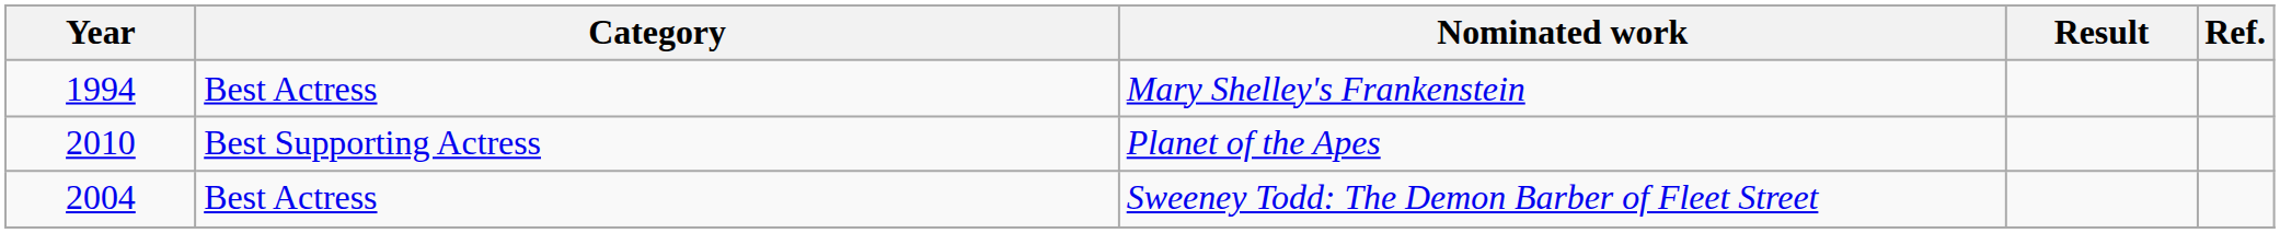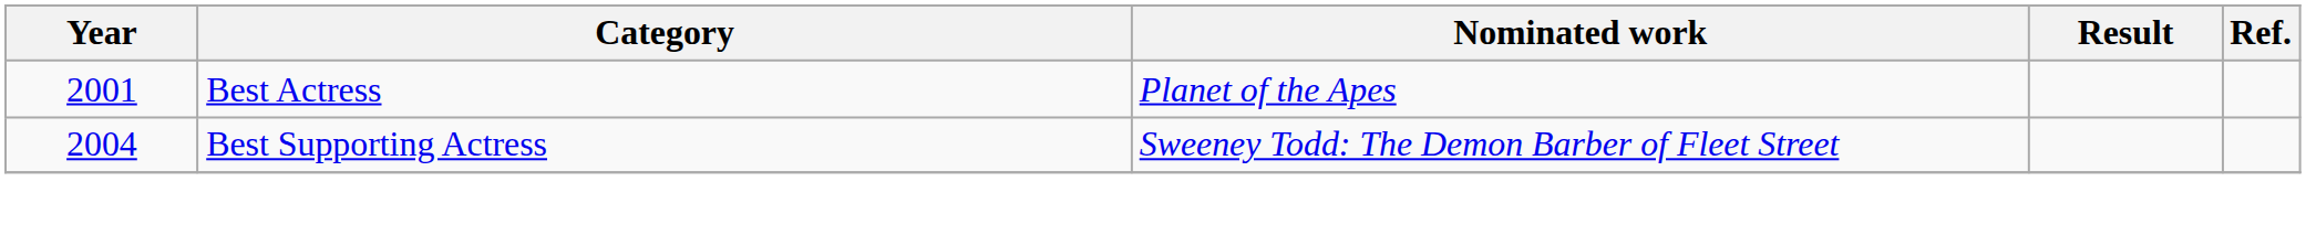 <table class=wikitable>
 <tr>
 <th scope="col" style="width:5em;">Year</th>
 <th scope="col" style="width:26em;">Category</th>
 <th scope="col" style="width:25em;">Nominated work</th>
 <th scope="col" style="width:5em;">Result</th>
 <th>Ref.</th>
 </tr>
 <tr>
-<td style="text-align:center;"><a href='#'>1994</a></td>
+<td align="center"><a href='#'>2001</a></td>
 <td><a href='#'>Best Actress</a></td>
-<td><em><a href='#'>Mary Shelley's Frankenstein</a></em></td>
-<td></td>
-<td></td>
-</tr>
-<tr>
-<td align="center"><a href='#'>2010</a></td>
-<td><a href='#'>Best Supporting Actress</a></td>
 <td><em><a href='#'>Planet of the Apes</a></em></td>
 <td></td>
 <td></td>
 </tr>
 <tr>
 <td align="center"><a href='#'>2004</a></td>
-<td><a href='#'>Best Actress</a></td>
+<td><a href='#'>Best Supporting Actress</a></td>
 <td><em><a href='#'>Sweeney Todd: The Demon Barber of Fleet Street</a></em></td>
 <td></td>
 <td></td>
 </tr>
 <tr>
 </tr>
 </table>
